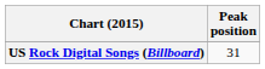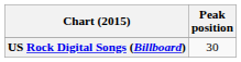 <table class="wikitable plainrowheaders" style="text-align:center">
 <tr>
 <th scope="col">Chart (2015)</th>
 <th scope="col">Peak<br>position</th>
 </tr>
 <tr>
 </tr>
 <tr>
 <th scope="row">US <a href='#'>Rock Digital Songs</a> (<em><a href='#'>Billboard</a></em>)</th>
-<td>31</td>
+<td>30</td>
 </tr>
 </table>
